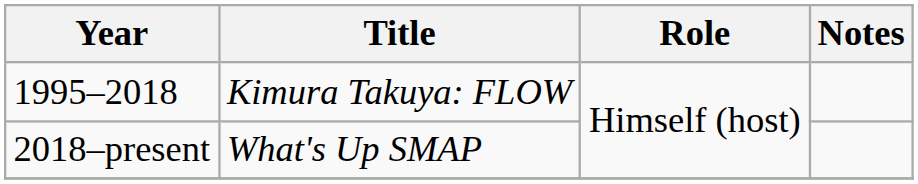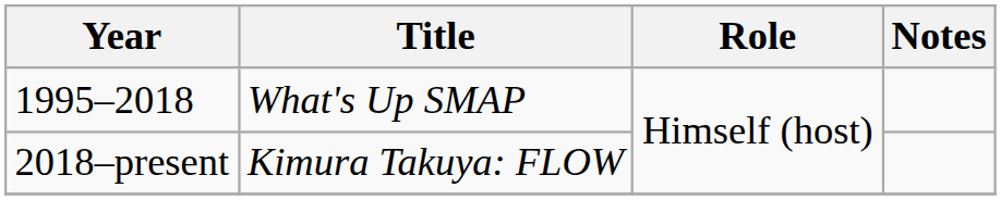 <table class="wikitable">
 <tr>
 <th>Year</th>
 <th>Title</th>
 <th>Role</th>
 <th>Notes</th>
 </tr>
 <tr>
 <td>1995–2018</td>
-<td><em>Kimura Takuya: FLOW</em></td>
+<td><em>What's Up SMAP</em></td>
 <td rowspan="2">Himself (host)</td>
 <td></td>
 </tr>
 <tr>
 <td>2018–present</td>
-<td><em>What's Up SMAP</em></td>
+<td><em>Kimura Takuya: FLOW</em></td>
 <td></td>
 </tr>
 <tr>
 </tr>
 </table>
